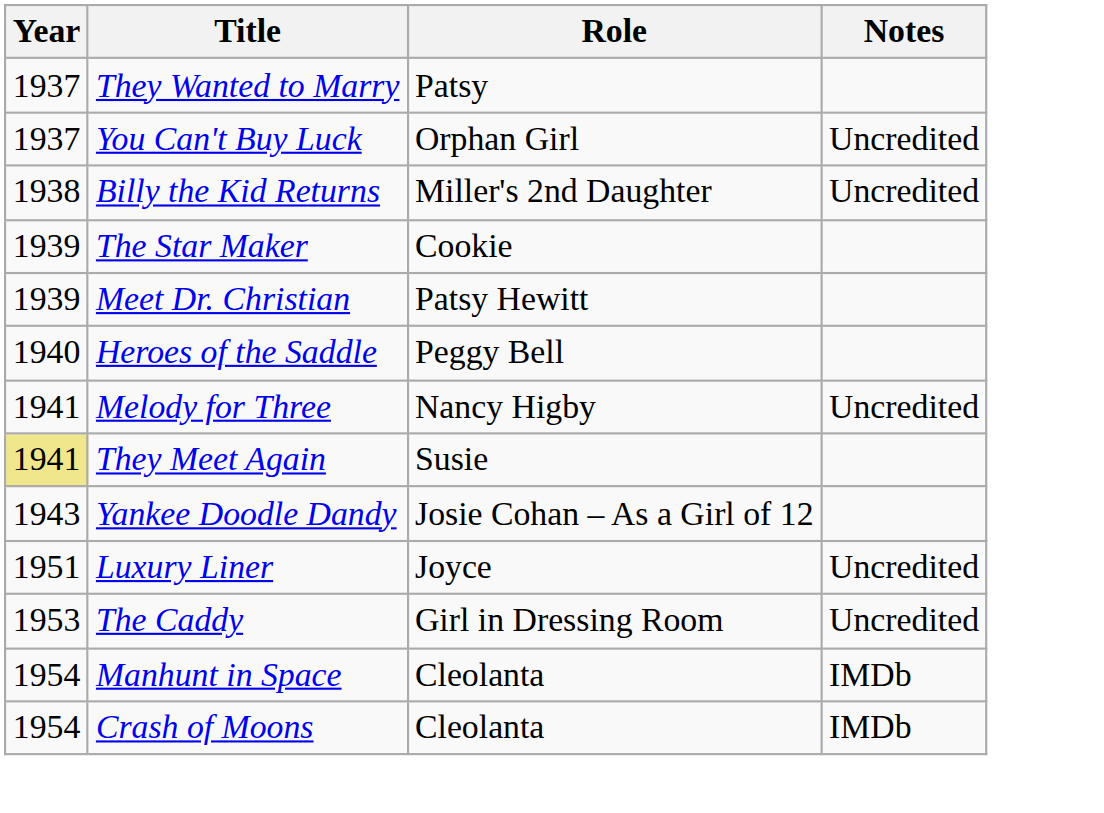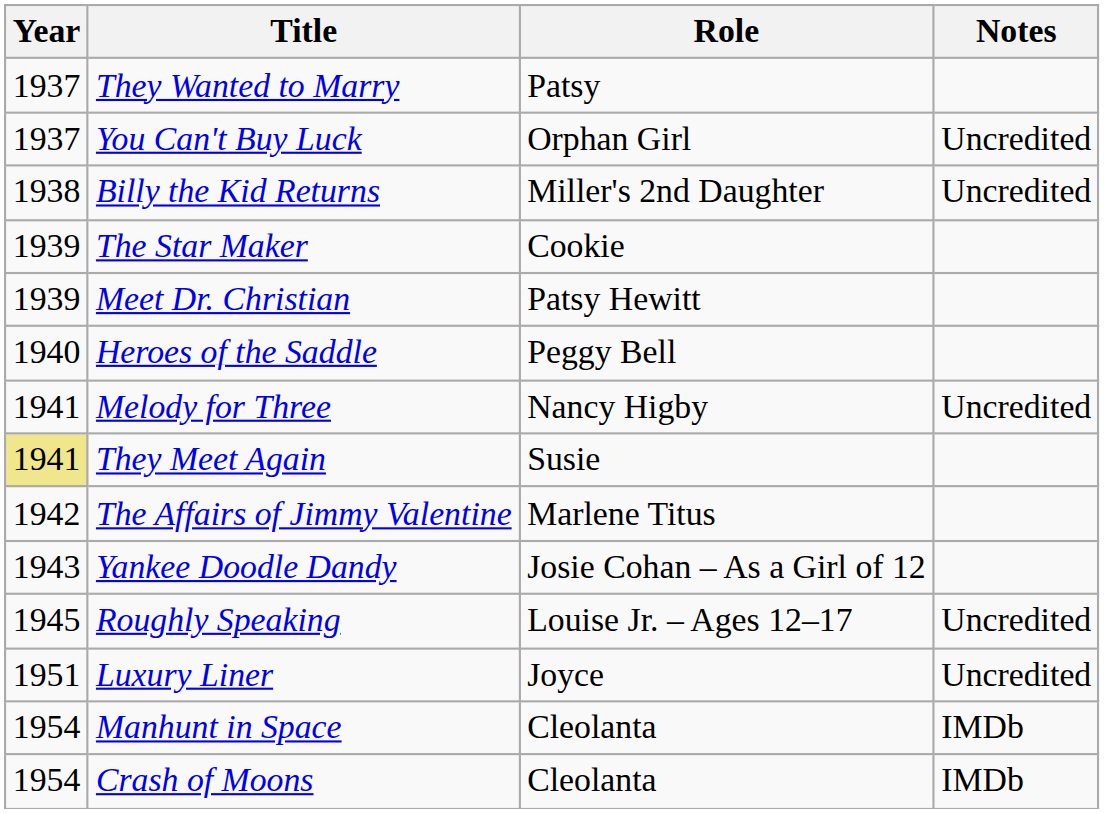 <table class="wikitable">
 <tr>
 <th>Year</th>
 <th>Title</th>
 <th>Role</th>
 <th>Notes</th>
 </tr>
 <tr>
 <td>1937</td>
 <td><em><a href='#'>They Wanted to Marry</a></em></td>
 <td>Patsy</td>
 <td></td>
 </tr>
 <tr>
 <td>1937</td>
 <td><em><a href='#'>You Can't Buy Luck</a></em></td>
 <td>Orphan Girl</td>
 <td>Uncredited</td>
 </tr>
 <tr>
 <td>1938</td>
 <td><em><a href='#'>Billy the Kid Returns</a></em></td>
 <td>Miller's 2nd Daughter</td>
 <td>Uncredited</td>
 </tr>
 <tr>
 <td>1939</td>
 <td><em><a href='#'>The Star Maker</a></em></td>
 <td>Cookie</td>
 <td></td>
 </tr>
 <tr>
 <td>1939</td>
 <td><em><a href='#'>Meet Dr. Christian</a></em></td>
 <td>Patsy Hewitt</td>
 <td></td>
 </tr>
 <tr>
 <td>1940</td>
 <td><em><a href='#'>Heroes of the Saddle</a></em></td>
 <td>Peggy Bell</td>
 <td></td>
 </tr>
 <tr>
 <td>1941</td>
 <td><em><a href='#'>Melody for Three</a></em></td>
 <td>Nancy Higby</td>
 <td>Uncredited</td>
 </tr>
 <tr>
 <td style="background: khaki;">1941</td>
 <td><em><a href='#'>They Meet Again</a></em></td>
 <td>Susie</td>
 <td></td>
 </tr>
 <tr>
+<td>1942</td>
+<td><em><a href='#'>The Affairs of Jimmy Valentine</a></em></td>
+<td>Marlene Titus</td>
+<td></td>
+</tr>
+<tr>
 <td>1943</td>
 <td><em><a href='#'>Yankee Doodle Dandy</a></em></td>
 <td>Josie Cohan – As a Girl of 12</td>
 <td></td>
 </tr>
 <tr>
+<td>1945</td>
+<td><em><a href='#'>Roughly Speaking</a></em></td>
+<td>Louise Jr. – Ages 12–17</td>
+<td>Uncredited</td>
+</tr>
+<tr>
 <td>1951</td>
 <td><em><a href='#'>Luxury Liner</a></em></td>
 <td>Joyce</td>
-<td>Uncredited</td>
-</tr>
-<tr>
-<td>1953</td>
-<td><em><a href='#'>The Caddy</a></em></td>
-<td>Girl in Dressing Room</td>
 <td>Uncredited</td>
 </tr>
 <tr>
 <td>1954</td>
 <td><em><a href='#'>Manhunt in Space</a></em></td>
 <td>Cleolanta</td>
 <td>IMDb</td>
 </tr>
 <tr>
 <td>1954</td>
 <td><em><a href='#'>Crash of Moons</a></em></td>
 <td>Cleolanta</td>
 <td>IMDb</td>
 </tr>
 </table>
